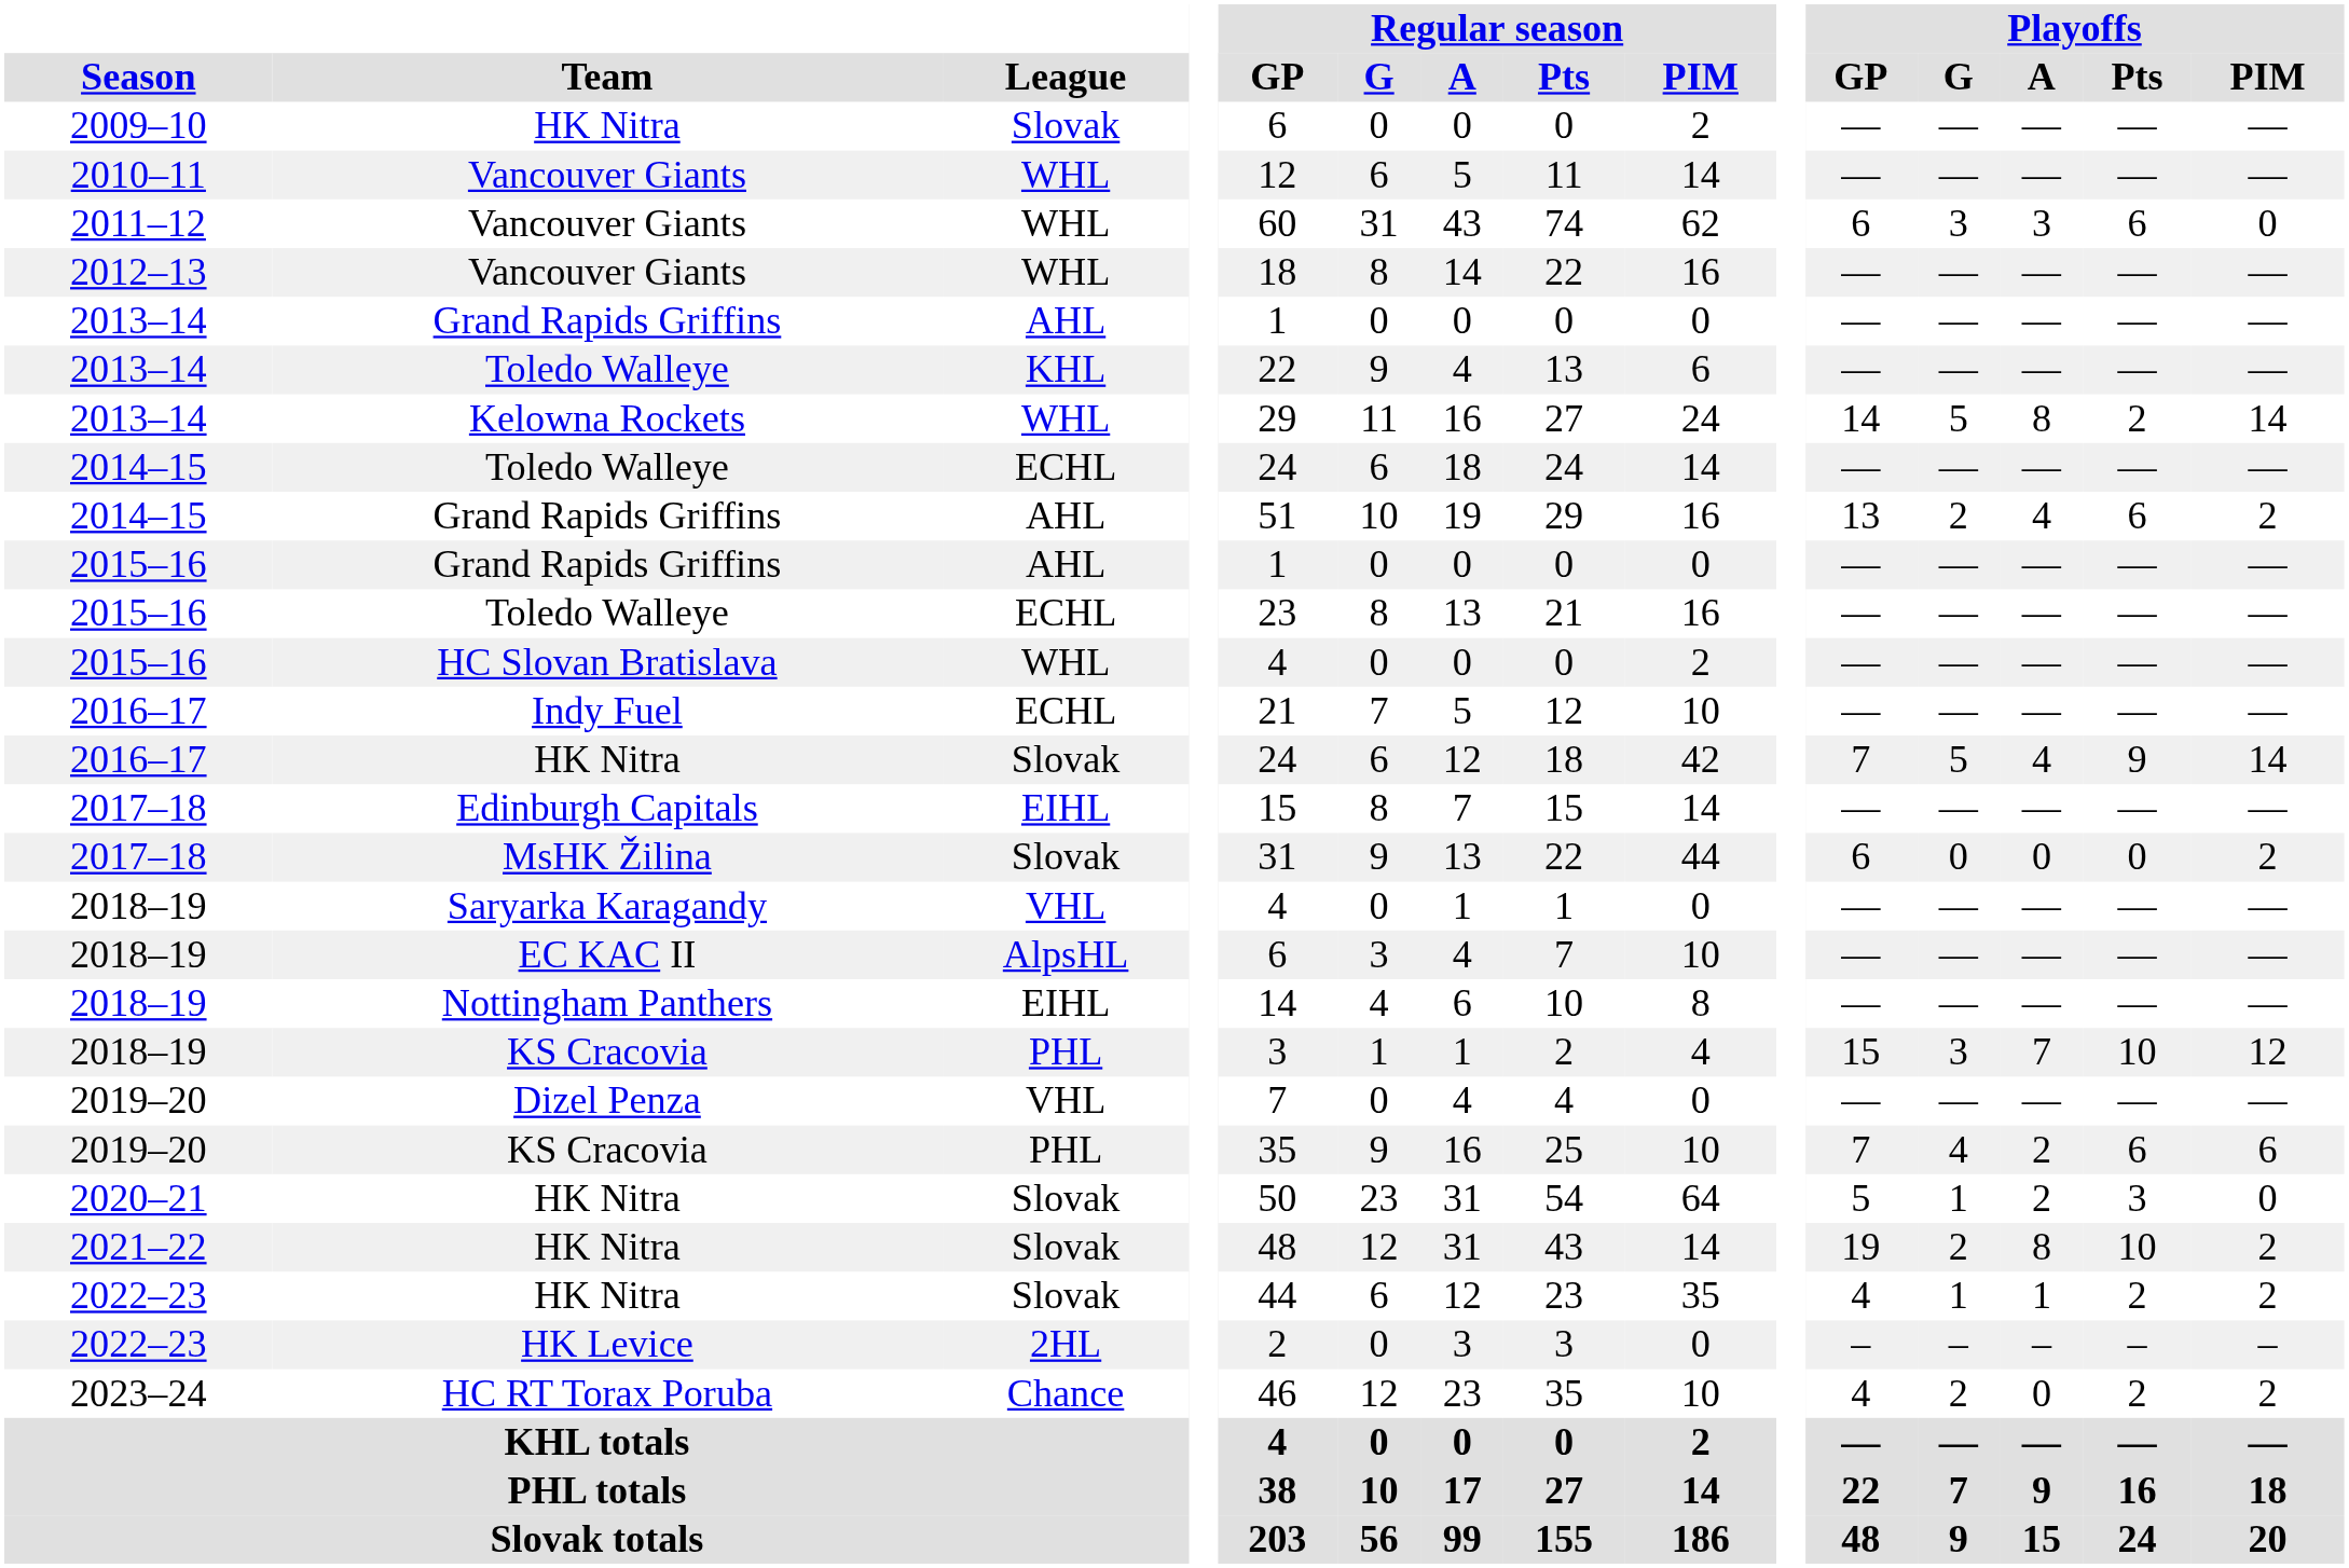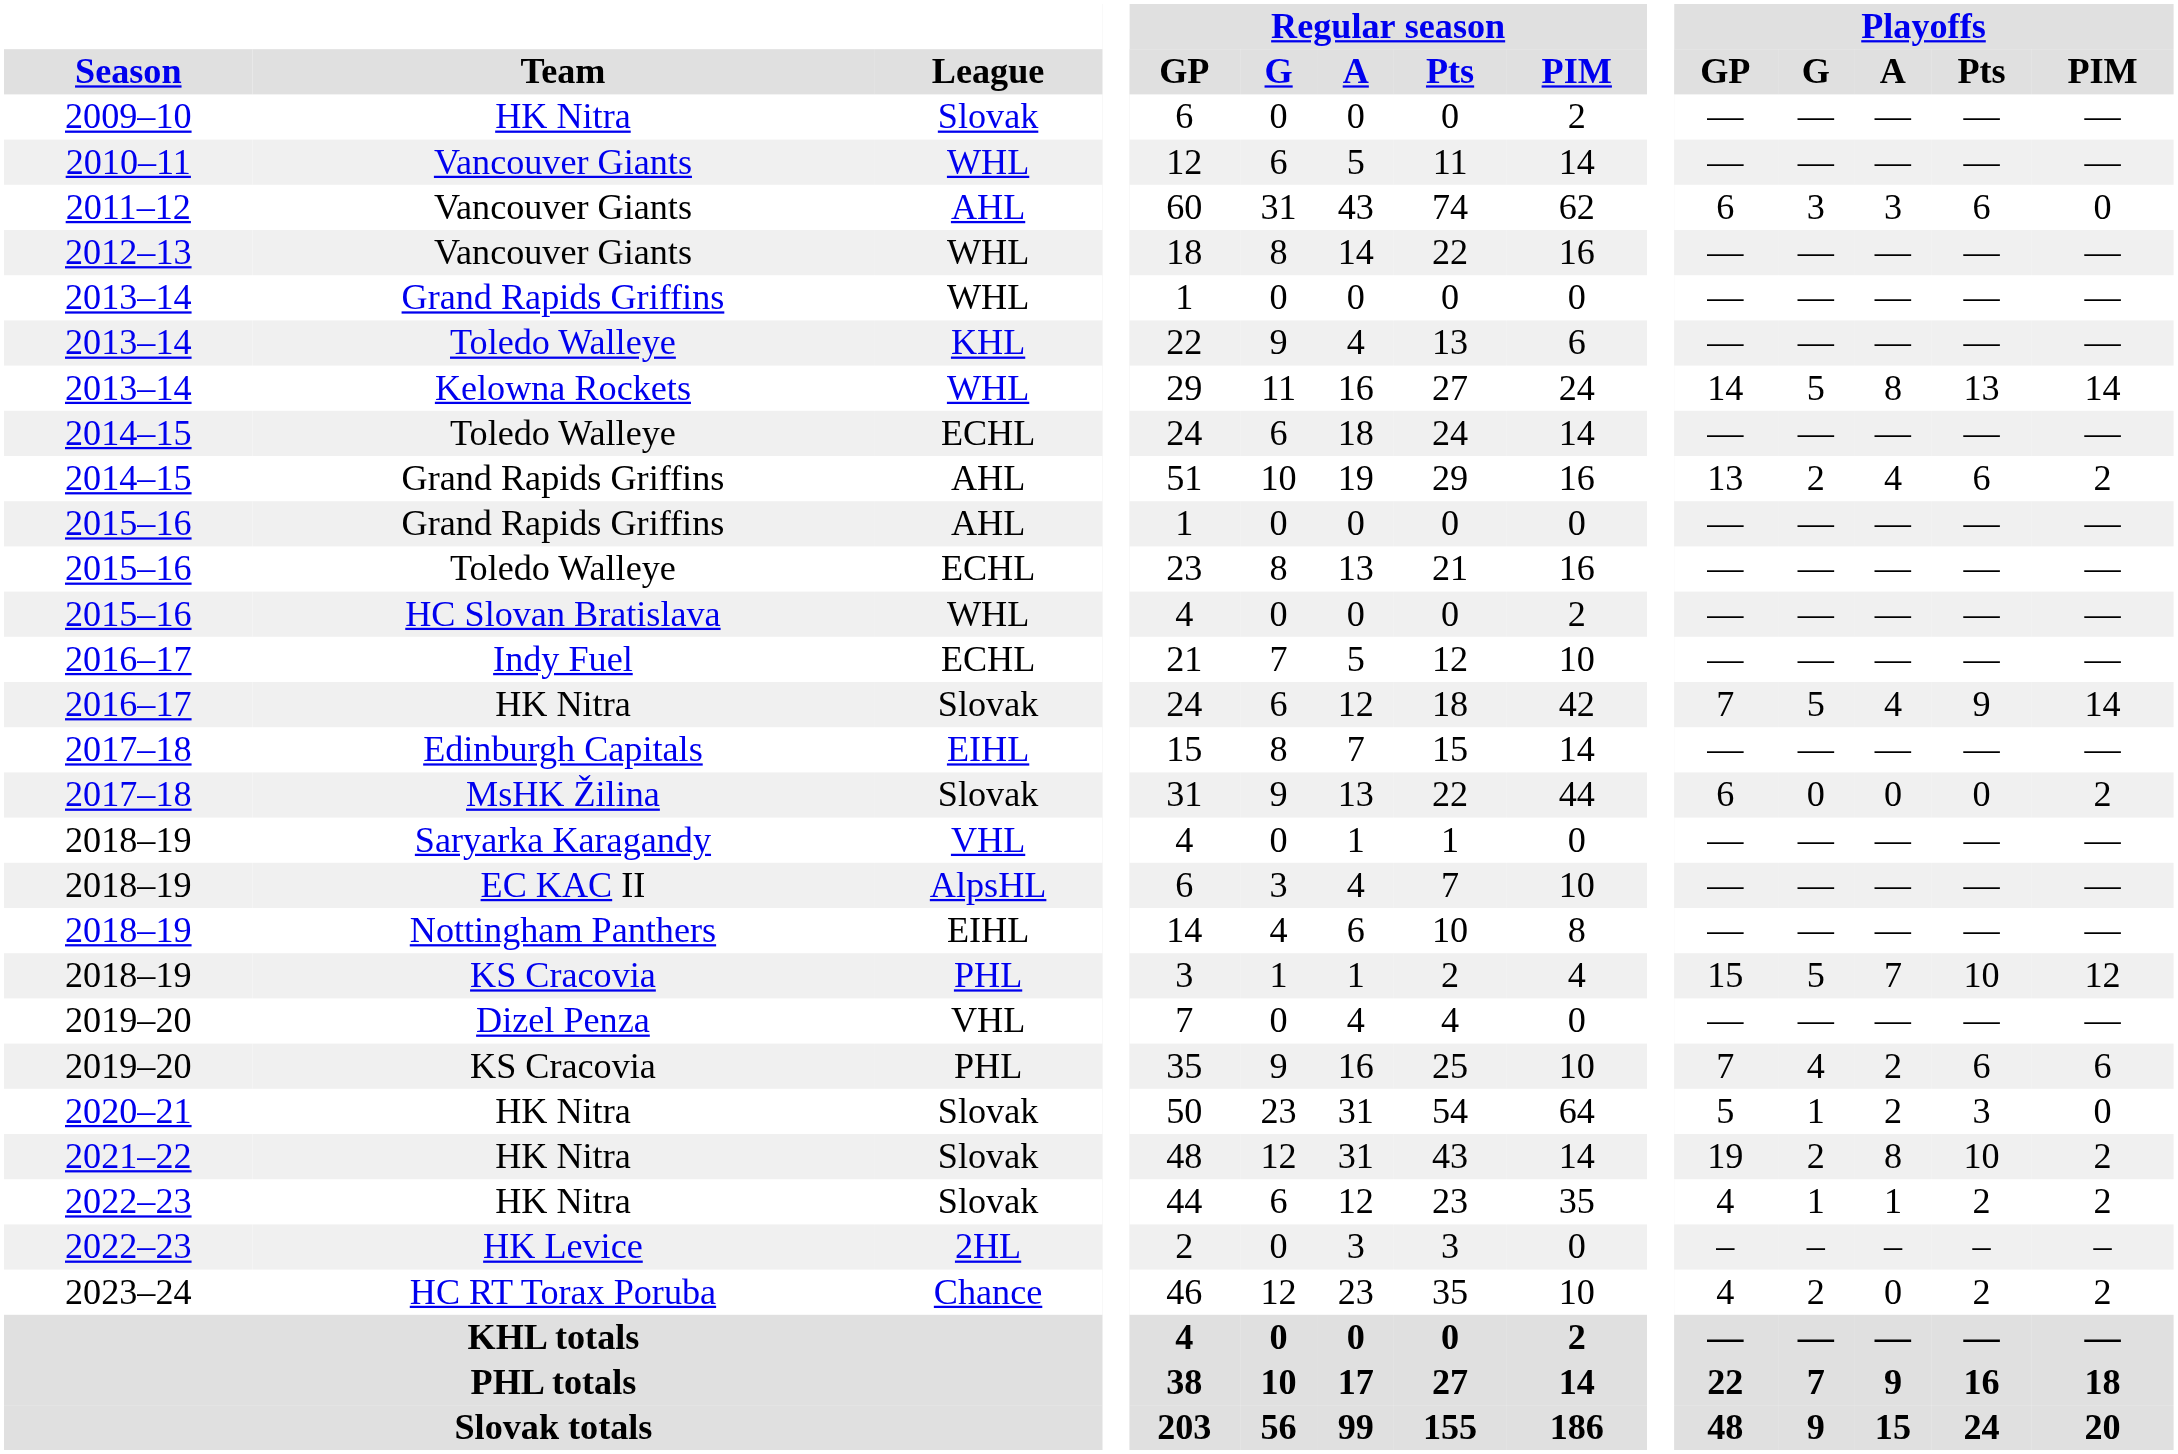 <table border="0" cellpadding="1" cellspacing="0" style="text-align:center; width:60em">
 <tr bgcolor="#e0e0e0">
 <th colspan="3" bgcolor="#ffffff"> </th>
 <th rowspan="99" bgcolor="#ffffff"> </th>
 <th colspan="5"><a href='#'>Regular season</a></th>
 <th rowspan="99" bgcolor="#ffffff"> </th>
 <th colspan="5"><a href='#'>Playoffs</a></th>
 </tr>
 <tr bgcolor="#e0e0e0">
 <th ALIGN="center"><a href='#'>Season</a></th>
 <th ALIGN="center">Team</th>
 <th ALIGN="center">League</th>
 <th ALIGN="center">GP</th>
 <th ALIGN="center"><a href='#'>G</a></th>
 <th ALIGN="center"><a href='#'>A</a></th>
 <th ALIGN="center"><a href='#'>Pts</a></th>
 <th ALIGN="center"><a href='#'>PIM</a></th>
 <th ALIGN="center">GP</th>
 <th ALIGN="center">G</th>
 <th ALIGN="center">A</th>
 <th ALIGN="center">Pts</th>
 <th ALIGN="center">PIM</th>
 </tr>
 <tr ALIGN="center">
 <td><a href='#'>2009–10</a></td>
 <td><a href='#'>HK Nitra</a></td>
 <td><a href='#'>Slovak</a></td>
 <td>6</td>
 <td>0</td>
 <td>0</td>
 <td>0</td>
 <td>2</td>
 <td>—</td>
 <td>—</td>
 <td>—</td>
 <td>—</td>
 <td>—</td>
 </tr>
 <tr ALIGN="center" bgcolor="#f0f0f0">
 <td><a href='#'>2010–11</a></td>
 <td><a href='#'>Vancouver Giants</a></td>
 <td><a href='#'>WHL</a></td>
 <td>12</td>
 <td>6</td>
 <td>5</td>
 <td>11</td>
 <td>14</td>
 <td>—</td>
 <td>—</td>
 <td>—</td>
 <td>—</td>
 <td>—</td>
 </tr>
 <tr ALIGN="center">
 <td><a href='#'>2011–12</a></td>
 <td>Vancouver Giants</td>
-<td>WHL</td>
+<td><a href='#'>AHL</a></td>
 <td>60</td>
 <td>31</td>
 <td>43</td>
 <td>74</td>
 <td>62</td>
 <td>6</td>
 <td>3</td>
 <td>3</td>
 <td>6</td>
 <td>0</td>
 </tr>
 <tr ALIGN="center" bgcolor="#f0f0f0">
 <td><a href='#'>2012–13</a></td>
 <td>Vancouver Giants</td>
 <td>WHL</td>
 <td>18</td>
 <td>8</td>
 <td>14</td>
 <td>22</td>
 <td>16</td>
 <td>—</td>
 <td>—</td>
 <td>—</td>
 <td>—</td>
 <td>—</td>
 </tr>
 <tr ALIGN="center">
 <td><a href='#'>2013–14</a></td>
 <td><a href='#'>Grand Rapids Griffins</a></td>
-<td><a href='#'>AHL</a></td>
+<td>WHL</td>
 <td>1</td>
 <td>0</td>
 <td>0</td>
 <td>0</td>
 <td>0</td>
 <td>—</td>
 <td>—</td>
 <td>—</td>
 <td>—</td>
 <td>—</td>
 </tr>
 <tr ALIGN="center" bgcolor="#f0f0f0">
 <td><a href='#'>2013–14</a></td>
 <td><a href='#'>Toledo Walleye</a></td>
 <td><a href='#'>KHL</a></td>
 <td>22</td>
 <td>9</td>
 <td>4</td>
 <td>13</td>
 <td>6</td>
 <td>—</td>
 <td>—</td>
 <td>—</td>
 <td>—</td>
 <td>—</td>
 </tr>
 <tr ALIGN="center">
 <td><a href='#'>2013–14</a></td>
 <td><a href='#'>Kelowna Rockets</a></td>
 <td><a href='#'>WHL</a></td>
 <td>29</td>
 <td>11</td>
 <td>16</td>
 <td>27</td>
 <td>24</td>
 <td>14</td>
 <td>5</td>
 <td>8</td>
-<td>2</td>
+<td>13</td>
 <td>14</td>
 </tr>
 <tr ALIGN="center" bgcolor="#f0f0f0">
 <td><a href='#'>2014–15</a></td>
 <td>Toledo Walleye</td>
 <td>ECHL</td>
 <td>24</td>
 <td>6</td>
 <td>18</td>
 <td>24</td>
 <td>14</td>
 <td>—</td>
 <td>—</td>
 <td>—</td>
 <td>—</td>
 <td>—</td>
 </tr>
 <tr ALIGN="center">
 <td><a href='#'>2014–15</a></td>
 <td>Grand Rapids Griffins</td>
 <td>AHL</td>
 <td>51</td>
 <td>10</td>
 <td>19</td>
 <td>29</td>
 <td>16</td>
 <td>13</td>
 <td>2</td>
 <td>4</td>
 <td>6</td>
 <td>2</td>
 </tr>
 <tr ALIGN="center" bgcolor="#f0f0f0">
 <td><a href='#'>2015–16</a></td>
 <td>Grand Rapids Griffins</td>
 <td>AHL</td>
 <td>1</td>
 <td>0</td>
 <td>0</td>
 <td>0</td>
 <td>0</td>
 <td>—</td>
 <td>—</td>
 <td>—</td>
 <td>—</td>
 <td>—</td>
 </tr>
 <tr ALIGN="center">
 <td><a href='#'>2015–16</a></td>
 <td>Toledo Walleye</td>
 <td>ECHL</td>
 <td>23</td>
 <td>8</td>
 <td>13</td>
 <td>21</td>
 <td>16</td>
 <td>—</td>
 <td>—</td>
 <td>—</td>
 <td>—</td>
 <td>—</td>
 </tr>
 <tr ALIGN="center" bgcolor="#f0f0f0">
 <td><a href='#'>2015–16</a></td>
 <td><a href='#'>HC Slovan Bratislava</a></td>
 <td>WHL</td>
 <td>4</td>
 <td>0</td>
 <td>0</td>
 <td>0</td>
 <td>2</td>
 <td>—</td>
 <td>—</td>
 <td>—</td>
 <td>—</td>
 <td>—</td>
 </tr>
 <tr ALIGN="center">
 <td><a href='#'>2016–17</a></td>
 <td><a href='#'>Indy Fuel</a></td>
 <td>ECHL</td>
 <td>21</td>
 <td>7</td>
 <td>5</td>
 <td>12</td>
 <td>10</td>
 <td>—</td>
 <td>—</td>
 <td>—</td>
 <td>—</td>
 <td>—</td>
 </tr>
 <tr>
 </tr>
 <tr ALIGN="center" bgcolor="#f0f0f0">
 <td><a href='#'>2016–17</a></td>
 <td>HK Nitra</td>
 <td>Slovak</td>
 <td>24</td>
 <td>6</td>
 <td>12</td>
 <td>18</td>
 <td>42</td>
 <td>7</td>
 <td>5</td>
 <td>4</td>
 <td>9</td>
 <td>14</td>
 </tr>
 <tr>
 </tr>
 <tr ALIGN="center">
 <td><a href='#'>2017–18</a></td>
 <td><a href='#'>Edinburgh Capitals</a></td>
 <td><a href='#'>EIHL</a></td>
 <td>15</td>
 <td>8</td>
 <td>7</td>
 <td>15</td>
 <td>14</td>
 <td>—</td>
 <td>—</td>
 <td>—</td>
 <td>—</td>
 <td>—</td>
 </tr>
 <tr>
 </tr>
 <tr ALIGN="center" bgcolor="#f0f0f0">
 <td><a href='#'>2017–18</a></td>
 <td><a href='#'>MsHK Žilina</a></td>
 <td>Slovak</td>
 <td>31</td>
 <td>9</td>
 <td>13</td>
 <td>22</td>
 <td>44</td>
 <td>6</td>
 <td>0</td>
 <td>0</td>
 <td>0</td>
 <td>2</td>
 </tr>
 <tr>
 </tr>
 <tr ALIGN="center">
 <td>2018–19</td>
 <td><a href='#'>Saryarka Karagandy</a></td>
 <td><a href='#'>VHL</a></td>
 <td>4</td>
 <td>0</td>
 <td>1</td>
 <td>1</td>
 <td>0</td>
 <td>—</td>
 <td>—</td>
 <td>—</td>
 <td>—</td>
 <td>—</td>
 </tr>
 <tr>
 </tr>
 <tr ALIGN="center" bgcolor="#f0f0f0">
 <td>2018–19</td>
 <td><a href='#'>EC KAC</a> II</td>
 <td><a href='#'>AlpsHL</a></td>
 <td>6</td>
 <td>3</td>
 <td>4</td>
 <td>7</td>
 <td>10</td>
 <td>—</td>
 <td>—</td>
 <td>—</td>
 <td>—</td>
 <td>—</td>
 </tr>
 <tr>
 </tr>
 <tr ALIGN="center">
 <td><a href='#'>2018–19</a></td>
 <td><a href='#'>Nottingham Panthers</a></td>
 <td>EIHL</td>
 <td>14</td>
 <td>4</td>
 <td>6</td>
 <td>10</td>
 <td>8</td>
 <td>—</td>
 <td>—</td>
 <td>—</td>
 <td>—</td>
 <td>—</td>
 </tr>
 <tr>
 </tr>
 <tr ALIGN="center" bgcolor="#f0f0f0">
 <td>2018–19</td>
 <td><a href='#'>KS Cracovia</a></td>
 <td><a href='#'>PHL</a></td>
 <td>3</td>
 <td>1</td>
 <td>1</td>
 <td>2</td>
 <td>4</td>
 <td>15</td>
-<td>3</td>
+<td>5</td>
 <td>7</td>
 <td>10</td>
 <td>12</td>
 </tr>
 <tr>
 </tr>
 <tr ALIGN="center">
 <td>2019–20</td>
 <td><a href='#'>Dizel Penza</a></td>
 <td>VHL</td>
 <td>7</td>
 <td>0</td>
 <td>4</td>
 <td>4</td>
 <td>0</td>
 <td>—</td>
 <td>—</td>
 <td>—</td>
 <td>—</td>
 <td>—</td>
 </tr>
 <tr>
 </tr>
 <tr ALIGN="center" bgcolor="#f0f0f0">
 <td>2019–20</td>
 <td>KS Cracovia</td>
 <td>PHL</td>
 <td>35</td>
 <td>9</td>
 <td>16</td>
 <td>25</td>
 <td>10</td>
 <td>7</td>
 <td>4</td>
 <td>2</td>
 <td>6</td>
 <td>6</td>
 </tr>
 <tr>
 <td><a href='#'>2020–21</a></td>
 <td>HK Nitra</td>
 <td>Slovak</td>
 <td>50</td>
 <td>23</td>
 <td>31</td>
 <td>54</td>
 <td>64</td>
 <td>5</td>
 <td>1</td>
 <td>2</td>
 <td>3</td>
 <td>0</td>
 </tr>
 <tr bgcolor="#f0f0f0">
 <td><a href='#'>2021–22</a></td>
 <td>HK Nitra</td>
 <td>Slovak</td>
 <td>48</td>
 <td>12</td>
 <td>31</td>
 <td>43</td>
 <td>14</td>
 <td>19</td>
 <td>2</td>
 <td>8</td>
 <td>10</td>
 <td>2</td>
 </tr>
 <tr>
 <td><a href='#'>2022–23</a></td>
 <td>HK Nitra</td>
 <td>Slovak</td>
 <td>44</td>
 <td>6</td>
 <td>12</td>
 <td>23</td>
 <td>35</td>
 <td>4</td>
 <td>1</td>
 <td>1</td>
 <td>2</td>
 <td>2</td>
 </tr>
 <tr bgcolor="#f0f0f0">
 <td><a href='#'>2022–23</a></td>
 <td><a href='#'>HK Levice</a></td>
 <td><a href='#'>2HL</a></td>
 <td>2</td>
 <td>0</td>
 <td>3</td>
 <td>3</td>
 <td>0</td>
 <td>–</td>
 <td>–</td>
 <td>–</td>
 <td>–</td>
 <td>–</td>
 </tr>
 <tr>
 <td>2023–24</td>
 <td><a href='#'>HC RT Torax Poruba</a></td>
 <td><a href='#'>Chance</a></td>
 <td>46</td>
 <td>12</td>
 <td>23</td>
 <td>35</td>
 <td>10</td>
 <td>4</td>
 <td>2</td>
 <td>0</td>
 <td>2</td>
 <td>2</td>
 </tr>
 <tr style="background:#e0e0e0;">
 <th colspan="3">KHL totals</th>
 <th>4</th>
 <th>0</th>
 <th>0</th>
 <th>0</th>
 <th>2</th>
 <th>—</th>
 <th>—</th>
 <th>—</th>
 <th>—</th>
 <th>—</th>
 </tr>
 <tr style="background:#e0e0e0;">
 <th colspan="3">PHL totals</th>
 <th>38</th>
 <th>10</th>
 <th>17</th>
 <th>27</th>
 <th>14</th>
 <th>22</th>
 <th>7</th>
 <th>9</th>
 <th>16</th>
 <th>18</th>
 </tr>
 <tr style="background:#e0e0e0;">
 <th colspan="3">Slovak totals</th>
 <th>203</th>
 <th>56</th>
 <th>99</th>
 <th>155</th>
 <th>186</th>
 <th>48</th>
 <th>9</th>
 <th>15</th>
 <th>24</th>
 <th>20</th>
 </tr>
 </table>
